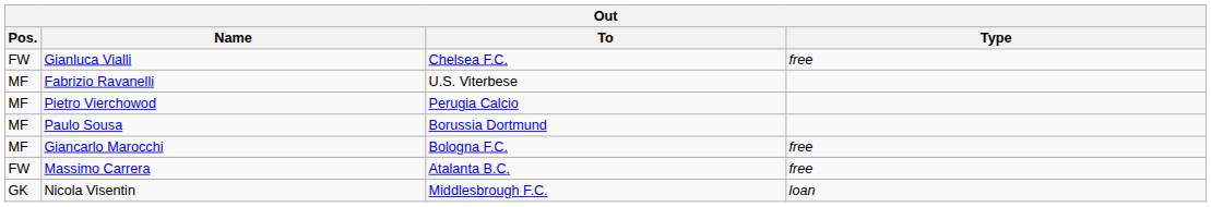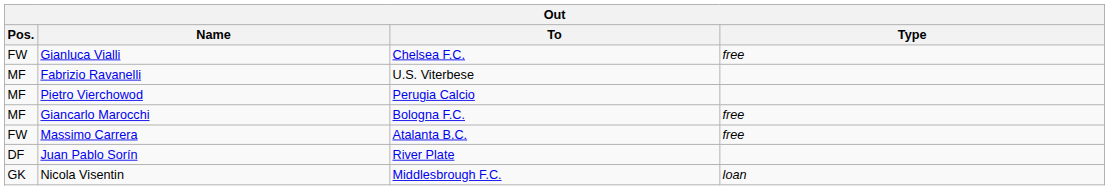 <table class="wikitable" style="font-size:90%;width:99%;">
 <tr>
 <th colspan="4">Out</th>
 </tr>
 <tr>
 <th width=3%>Pos.</th>
 <th width=32%>Name</th>
 <th width=30%>To</th>
 <th width=35%>Type</th>
 </tr>
 <tr>
 <td>FW</td>
 <td><a href='#'>Gianluca Vialli</a></td>
 <td><a href='#'>Chelsea F.C.</a></td>
 <td><em>free</em></td>
 </tr>
 <tr>
 <td>MF</td>
 <td><a href='#'>Fabrizio Ravanelli</a></td>
 <td>U.S. Viterbese</td>
 <td></td>
 </tr>
 <tr>
 <td>MF</td>
 <td><a href='#'>Pietro Vierchowod</a></td>
 <td><a href='#'>Perugia Calcio</a></td>
 <td></td>
 </tr>
 <tr>
 <td>MF</td>
-<td><a href='#'>Paulo Sousa</a></td>
-<td><a href='#'>Borussia Dortmund</a></td>
-<td></td>
-</tr>
-<tr>
-<td>MF</td>
 <td><a href='#'>Giancarlo Marocchi</a></td>
 <td><a href='#'>Bologna F.C.</a></td>
 <td><em>free</em></td>
 </tr>
 <tr>
 <td>FW</td>
 <td><a href='#'>Massimo Carrera</a></td>
 <td><a href='#'>Atalanta B.C.</a></td>
 <td><em>free</em></td>
 </tr>
 <tr>
+<td>DF</td>
+<td><a href='#'>Juan Pablo Sorín</a></td>
+<td><a href='#'>River Plate</a></td>
+<td></td>
+</tr>
+<tr>
 <td>GK</td>
 <td>Nicola Visentin</td>
 <td><a href='#'>Middlesbrough F.C.</a></td>
 <td><em>loan</em></td>
 </tr>
 </table>
